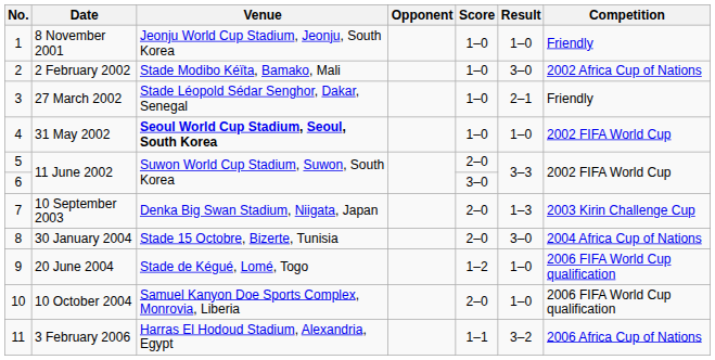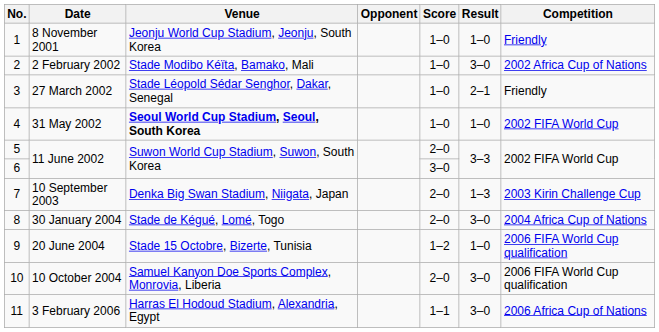 <table class="wikitable sortable">
 <tr>
 <th scope="col">No.</th>
 <th scope="col">Date</th>
 <th scope="col">Venue</th>
 <th scope="col">Opponent</th>
 <th scope="col">Score</th>
 <th scope="col">Result</th>
 <th scope="col">Competition</th>
 </tr>
 <tr>
 <td align="center">1</td>
 <td>8 November 2001</td>
 <td><a href='#'>Jeonju World Cup Stadium</a>, <a href='#'>Jeonju</a>, South Korea</td>
 <td></td>
 <td align="center">1–0</td>
 <td align="center">1–0</td>
 <td><a href='#'>Friendly</a></td>
 </tr>
 <tr>
 <td align="center">2</td>
 <td>2 February 2002</td>
 <td><a href='#'>Stade Modibo Kéïta</a>, <a href='#'>Bamako</a>, Mali</td>
 <td></td>
 <td align="center">1–0</td>
 <td align="center">3–0</td>
 <td><a href='#'>2002 Africa Cup of Nations</a></td>
 </tr>
 <tr>
 <td align="center">3</td>
 <td>27 March 2002</td>
 <td><a href='#'>Stade Léopold Sédar Senghor</a>, <a href='#'>Dakar</a>, Senegal</td>
 <td></td>
 <td align="center">1–0</td>
 <td align="center">2–1</td>
 <td>Friendly</td>
 </tr>
 <tr>
 <td align="center">4</td>
 <td>31 May 2002</td>
 <td><strong><a href='#'>Seoul World Cup Stadium</a>, <a href='#'>Seoul</a>, South Korea</strong></td>
 <td></td>
 <td align="center">1–0</td>
 <td align="center">1–0</td>
 <td><a href='#'>2002 FIFA World Cup</a></td>
 </tr>
 <tr>
 <td align="center">5</td>
 <td rowspan="2">11 June 2002</td>
 <td rowspan="2"><a href='#'>Suwon World Cup Stadium</a>, <a href='#'>Suwon</a>, South Korea</td>
 <td rowspan="2"></td>
 <td align="center">2–0</td>
 <td rowspan="2" style="text-align:center">3–3</td>
 <td rowspan="2">2002 FIFA World Cup</td>
 </tr>
 <tr>
 <td align="center">6</td>
 <td align="center">3–0</td>
 </tr>
 <tr>
 <td align="center">7</td>
 <td>10 September 2003</td>
 <td><a href='#'>Denka Big Swan Stadium</a>, <a href='#'>Niigata</a>, Japan</td>
 <td></td>
 <td align="center">2–0</td>
 <td align="center">1–3</td>
 <td><a href='#'>2003 Kirin Challenge Cup</a></td>
 </tr>
 <tr>
 <td align="center">8</td>
 <td>30 January 2004</td>
-<td><a href='#'>Stade 15 Octobre</a>, <a href='#'>Bizerte</a>, Tunisia</td>
+<td><a href='#'>Stade de Kégué</a>, <a href='#'>Lomé</a>, Togo</td>
 <td></td>
 <td align="center">2–0</td>
 <td align="center">3–0</td>
 <td><a href='#'>2004 Africa Cup of Nations</a></td>
 </tr>
 <tr>
 <td align="center">9</td>
 <td>20 June 2004</td>
-<td><a href='#'>Stade de Kégué</a>, <a href='#'>Lomé</a>, Togo</td>
+<td><a href='#'>Stade 15 Octobre</a>, <a href='#'>Bizerte</a>, Tunisia</td>
 <td></td>
 <td align="center">1–2</td>
 <td align="center">1–0</td>
 <td><a href='#'>2006 FIFA World Cup qualification</a></td>
 </tr>
 <tr>
 <td align="center">10</td>
 <td>10 October 2004</td>
 <td><a href='#'>Samuel Kanyon Doe Sports Complex</a>, <a href='#'>Monrovia</a>, Liberia</td>
 <td></td>
 <td align="center">2–0</td>
-<td align="center">1–0</td>
+<td align="center">3–0</td>
 <td>2006 FIFA World Cup qualification</td>
 </tr>
 <tr>
 <td align="center">11</td>
 <td>3 February 2006</td>
 <td><a href='#'>Harras El Hodoud Stadium</a>, <a href='#'>Alexandria</a>, Egypt</td>
 <td></td>
 <td align="center">1–1</td>
-<td align="center">3–2</td>
+<td align="center">3–0</td>
 <td><a href='#'>2006 Africa Cup of Nations</a></td>
 </tr>
 </table>
